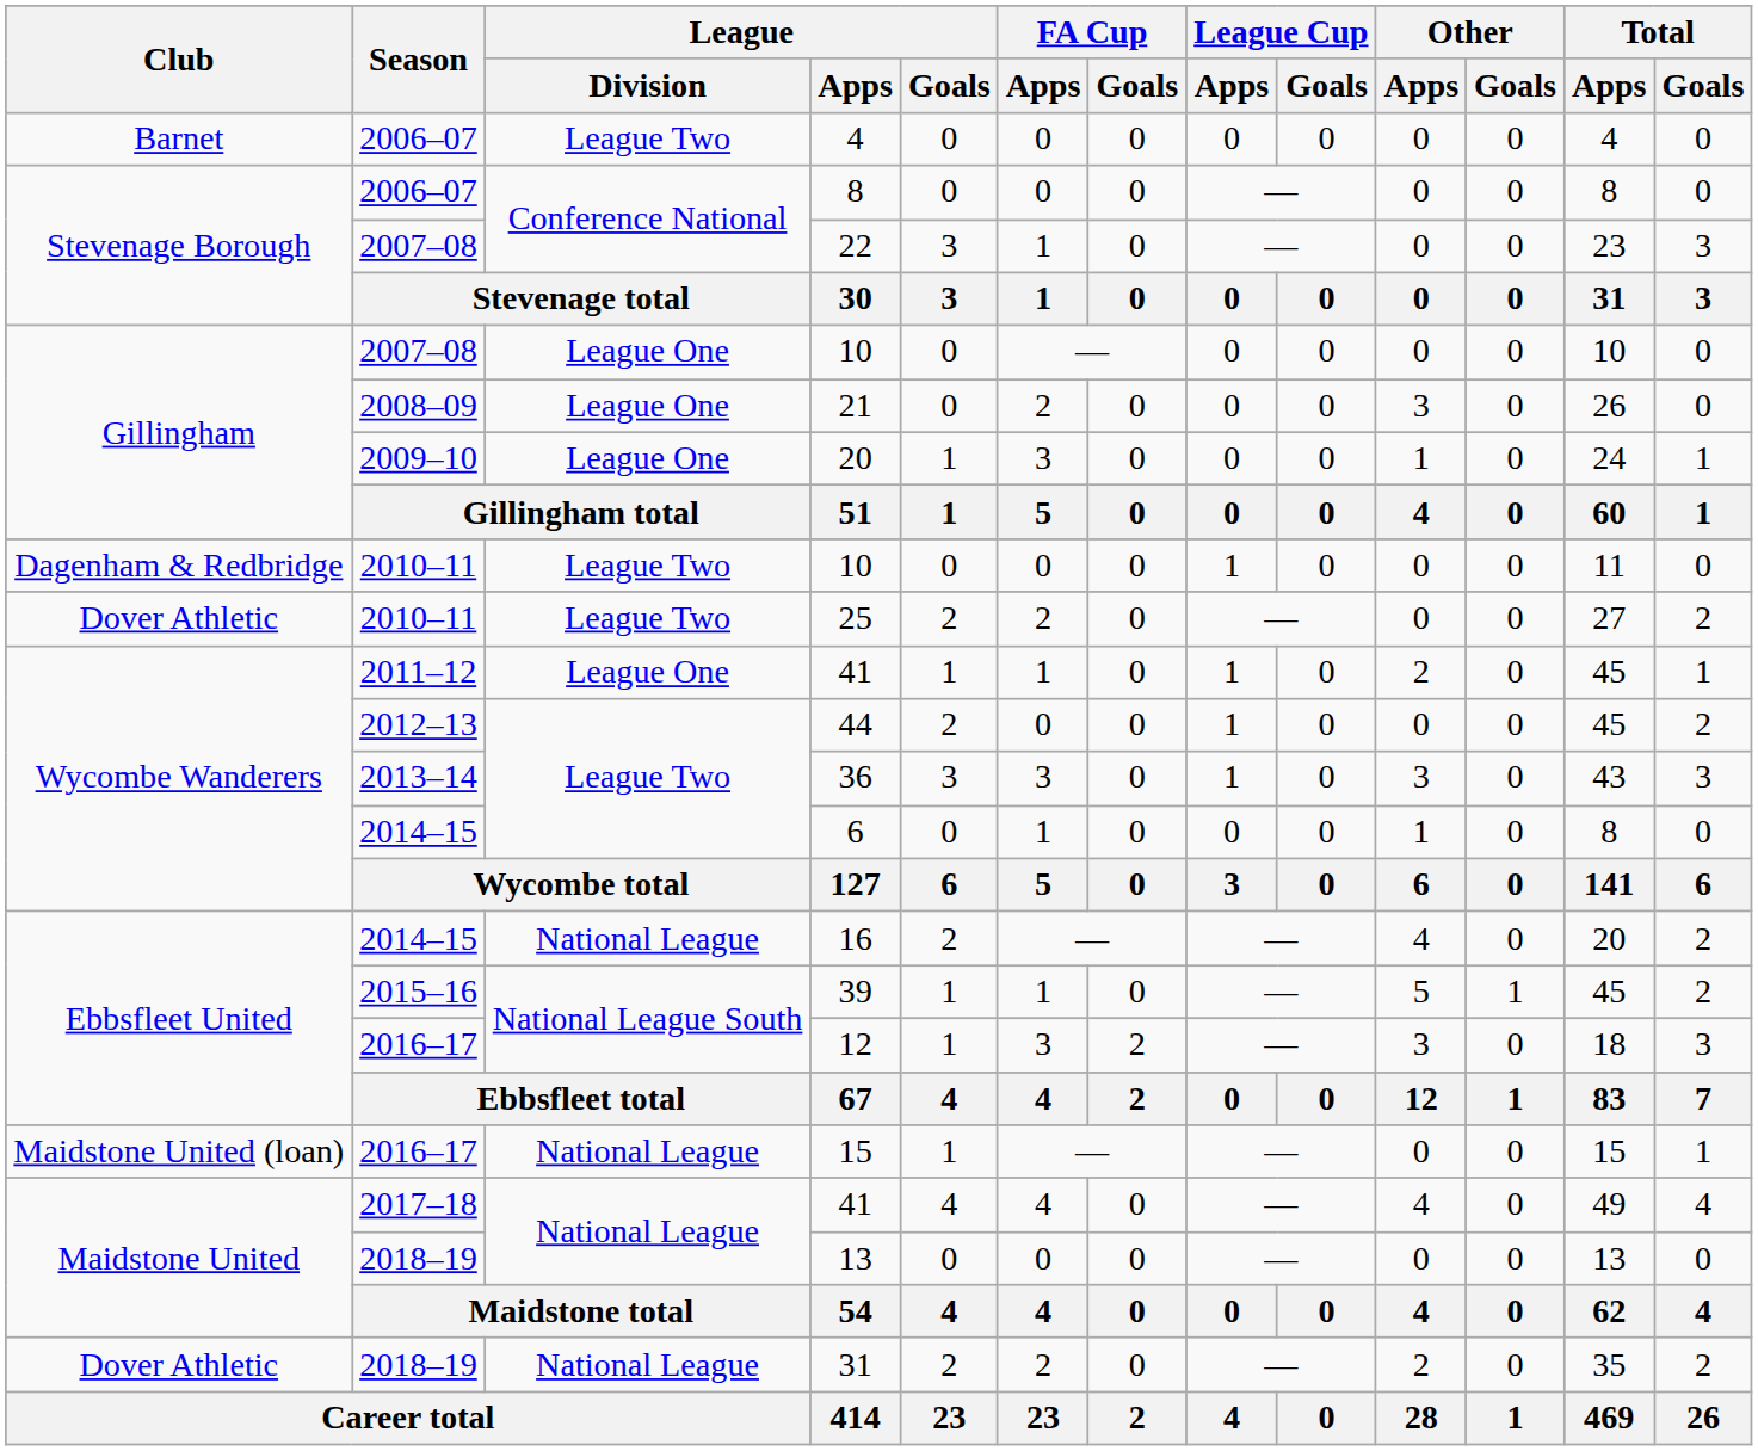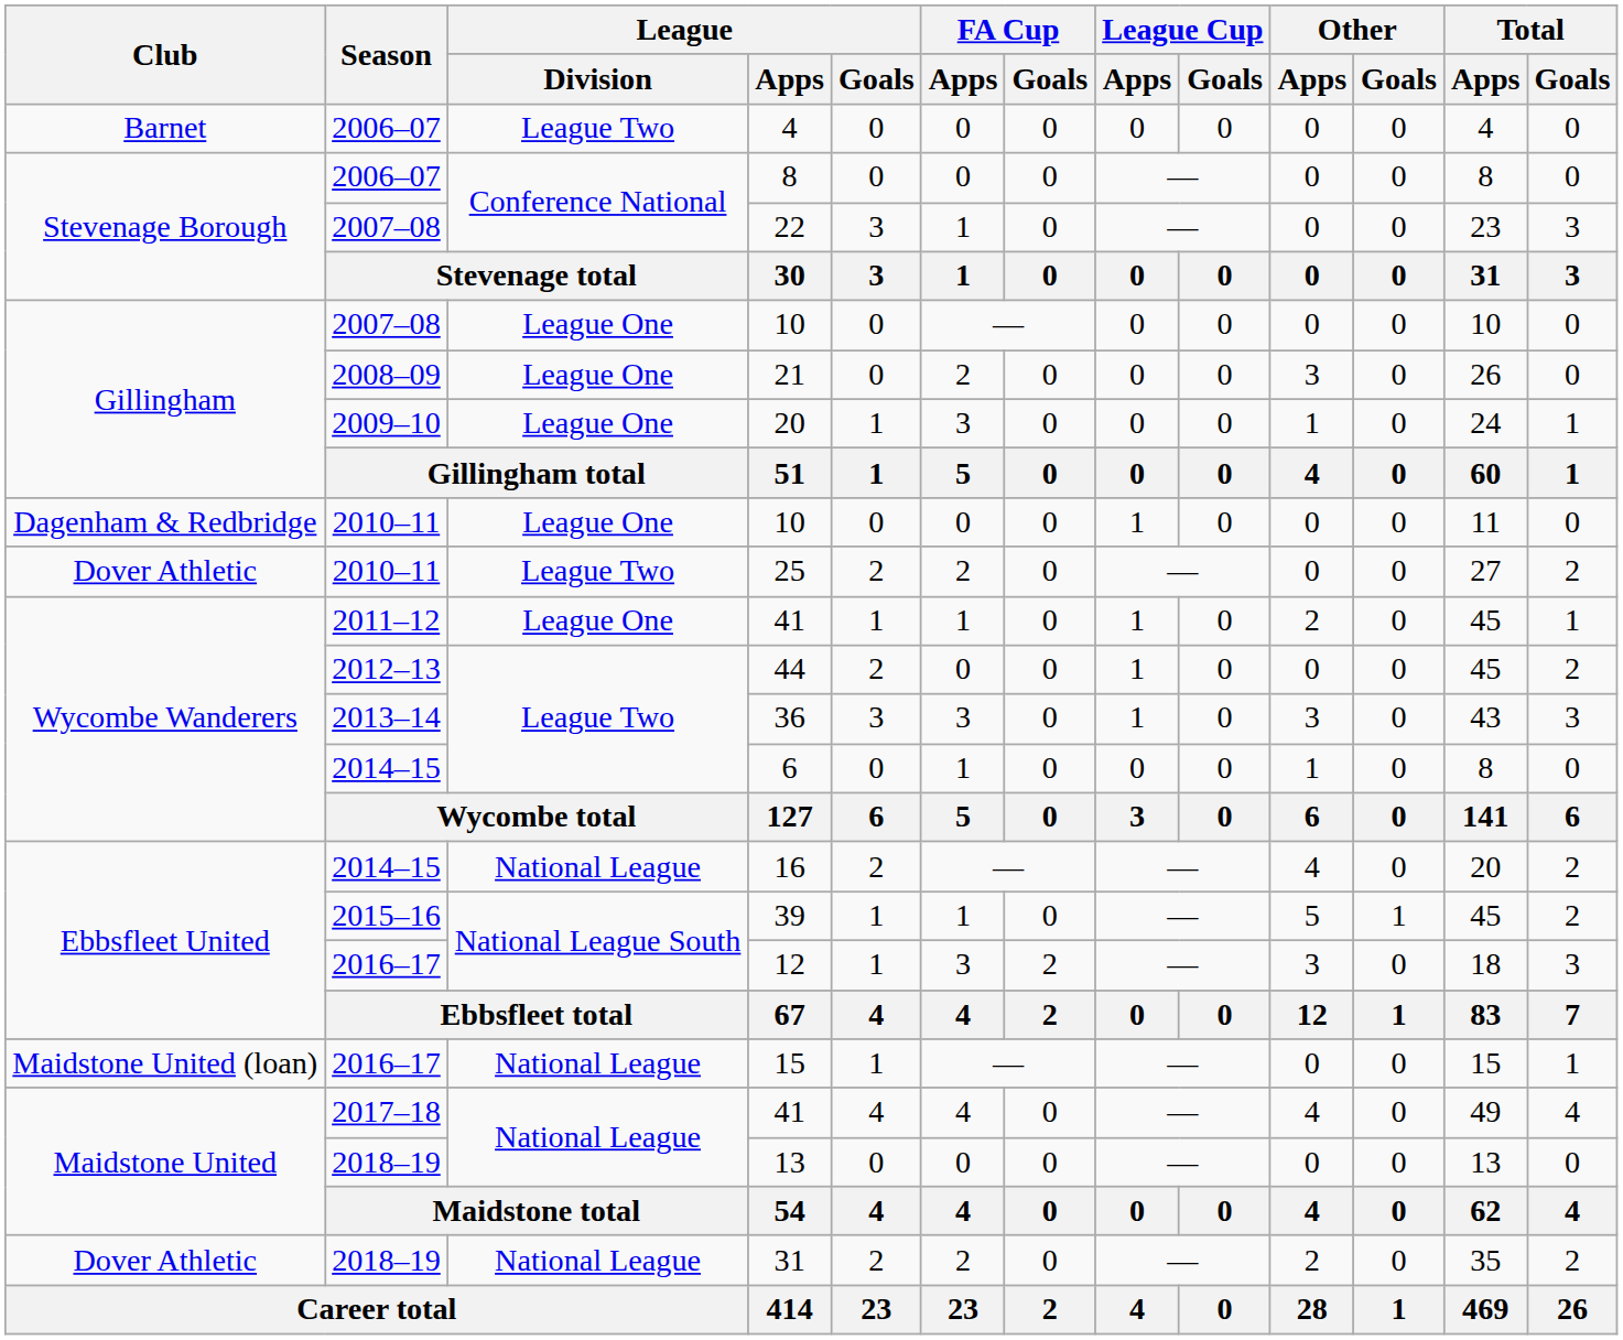 <table class="wikitable" style="text-align:center">
 <tr>
 <th rowspan="2">Club</th>
 <th rowspan="2">Season</th>
 <th colspan="3">League</th>
 <th colspan="2"><a href='#'>FA Cup</a></th>
 <th colspan="2"><a href='#'>League Cup</a></th>
 <th colspan="2">Other</th>
 <th colspan="2">Total</th>
 </tr>
 <tr>
 <th>Division</th>
 <th>Apps</th>
 <th>Goals</th>
 <th>Apps</th>
 <th>Goals</th>
 <th>Apps</th>
 <th>Goals</th>
 <th>Apps</th>
 <th>Goals</th>
 <th>Apps</th>
 <th>Goals</th>
 </tr>
 <tr>
 <td><a href='#'>Barnet</a></td>
 <td><a href='#'>2006–07</a></td>
 <td><a href='#'>League Two</a></td>
 <td>4</td>
 <td>0</td>
 <td>0</td>
 <td>0</td>
 <td>0</td>
 <td>0</td>
 <td>0</td>
 <td>0</td>
 <td>4</td>
 <td>0</td>
 </tr>
 <tr>
 <td rowspan="3"><a href='#'>Stevenage Borough</a></td>
 <td><a href='#'>2006–07</a></td>
 <td rowspan="2"><a href='#'>Conference National</a></td>
 <td>8</td>
 <td>0</td>
 <td>0</td>
 <td>0</td>
 <td colspan="2">—</td>
 <td>0</td>
 <td>0</td>
 <td>8</td>
 <td>0</td>
 </tr>
 <tr>
 <td><a href='#'>2007–08</a></td>
 <td>22</td>
 <td>3</td>
 <td>1</td>
 <td>0</td>
 <td colspan="2">—</td>
 <td>0</td>
 <td>0</td>
 <td>23</td>
 <td>3</td>
 </tr>
 <tr>
 <th colspan="2">Stevenage total</th>
 <th>30</th>
 <th>3</th>
 <th>1</th>
 <th>0</th>
 <th>0</th>
 <th>0</th>
 <th>0</th>
 <th>0</th>
 <th>31</th>
 <th>3</th>
 </tr>
 <tr>
 <td rowspan="4"><a href='#'>Gillingham</a></td>
 <td><a href='#'>2007–08</a></td>
 <td><a href='#'>League One</a></td>
 <td>10</td>
 <td>0</td>
 <td colspan="2">—</td>
 <td>0</td>
 <td>0</td>
 <td>0</td>
 <td>0</td>
 <td>10</td>
 <td>0</td>
 </tr>
 <tr>
 <td><a href='#'>2008–09</a></td>
 <td><a href='#'>League One</a></td>
 <td>21</td>
 <td>0</td>
 <td>2</td>
 <td>0</td>
 <td>0</td>
 <td>0</td>
 <td>3</td>
 <td>0</td>
 <td>26</td>
 <td>0</td>
 </tr>
 <tr>
 <td><a href='#'>2009–10</a></td>
 <td><a href='#'>League One</a></td>
 <td>20</td>
 <td>1</td>
 <td>3</td>
 <td>0</td>
 <td>0</td>
 <td>0</td>
 <td>1</td>
 <td>0</td>
 <td>24</td>
 <td>1</td>
 </tr>
 <tr>
 <th colspan="2">Gillingham total</th>
 <th>51</th>
 <th>1</th>
 <th>5</th>
 <th>0</th>
 <th>0</th>
 <th>0</th>
 <th>4</th>
 <th>0</th>
 <th>60</th>
 <th>1</th>
 </tr>
 <tr>
 <td><a href='#'>Dagenham & Redbridge</a></td>
 <td><a href='#'>2010–11</a></td>
-<td><a href='#'>League Two</a></td>
+<td><a href='#'>League One</a></td>
 <td>10</td>
 <td>0</td>
 <td>0</td>
 <td>0</td>
 <td>1</td>
 <td>0</td>
 <td>0</td>
 <td>0</td>
 <td>11</td>
 <td>0</td>
 </tr>
 <tr>
 <td><a href='#'>Dover Athletic</a></td>
 <td><a href='#'>2010–11</a></td>
 <td><a href='#'>League Two</a></td>
 <td>25</td>
 <td>2</td>
 <td>2</td>
 <td>0</td>
 <td colspan="2">—</td>
 <td>0</td>
 <td>0</td>
 <td>27</td>
 <td>2</td>
 </tr>
 <tr>
 <td rowspan="5"><a href='#'>Wycombe Wanderers</a></td>
 <td><a href='#'>2011–12</a></td>
 <td><a href='#'>League One</a></td>
 <td>41</td>
 <td>1</td>
 <td>1</td>
 <td>0</td>
 <td>1</td>
 <td>0</td>
 <td>2</td>
 <td>0</td>
 <td>45</td>
 <td>1</td>
 </tr>
 <tr>
 <td><a href='#'>2012–13</a></td>
 <td rowspan="3"><a href='#'>League Two</a></td>
 <td>44</td>
 <td>2</td>
 <td>0</td>
 <td>0</td>
 <td>1</td>
 <td>0</td>
 <td>0</td>
 <td>0</td>
 <td>45</td>
 <td>2</td>
 </tr>
 <tr>
 <td><a href='#'>2013–14</a></td>
 <td>36</td>
 <td>3</td>
 <td>3</td>
 <td>0</td>
 <td>1</td>
 <td>0</td>
 <td>3</td>
 <td>0</td>
 <td>43</td>
 <td>3</td>
 </tr>
 <tr>
 <td><a href='#'>2014–15</a></td>
 <td>6</td>
 <td>0</td>
 <td>1</td>
 <td>0</td>
 <td>0</td>
 <td>0</td>
 <td>1</td>
 <td>0</td>
 <td>8</td>
 <td>0</td>
 </tr>
 <tr>
 <th colspan="2">Wycombe total</th>
 <th>127</th>
 <th>6</th>
 <th>5</th>
 <th>0</th>
 <th>3</th>
 <th>0</th>
 <th>6</th>
 <th>0</th>
 <th>141</th>
 <th>6</th>
 </tr>
 <tr>
 <td rowspan="4"><a href='#'>Ebbsfleet United</a></td>
 <td><a href='#'>2014–15</a></td>
 <td><a href='#'>National League</a></td>
 <td>16</td>
 <td>2</td>
 <td colspan="2">—</td>
 <td colspan="2">—</td>
 <td>4</td>
 <td>0</td>
 <td>20</td>
 <td>2</td>
 </tr>
 <tr>
 <td><a href='#'>2015–16</a></td>
 <td rowspan="2"><a href='#'>National League South</a></td>
 <td>39</td>
 <td>1</td>
 <td>1</td>
 <td>0</td>
 <td colspan="2">—</td>
 <td>5</td>
 <td>1</td>
 <td>45</td>
 <td>2</td>
 </tr>
 <tr>
 <td><a href='#'>2016–17</a></td>
 <td>12</td>
 <td>1</td>
 <td>3</td>
 <td>2</td>
 <td colspan="2">—</td>
 <td>3</td>
 <td>0</td>
 <td>18</td>
 <td>3</td>
 </tr>
 <tr>
 <th colspan="2">Ebbsfleet total</th>
 <th>67</th>
 <th>4</th>
 <th>4</th>
 <th>2</th>
 <th>0</th>
 <th>0</th>
 <th>12</th>
 <th>1</th>
 <th>83</th>
 <th>7</th>
 </tr>
 <tr>
 <td><a href='#'>Maidstone United</a> (loan)</td>
 <td><a href='#'>2016–17</a></td>
 <td><a href='#'>National League</a></td>
 <td>15</td>
 <td>1</td>
 <td colspan="2">—</td>
 <td colspan="2">—</td>
 <td>0</td>
 <td>0</td>
 <td>15</td>
 <td>1</td>
 </tr>
 <tr>
 <td rowspan="3"><a href='#'>Maidstone United</a></td>
 <td><a href='#'>2017–18</a></td>
 <td rowspan="2"><a href='#'>National League</a></td>
 <td>41</td>
 <td>4</td>
 <td>4</td>
 <td>0</td>
 <td colspan="2">—</td>
 <td>4</td>
 <td>0</td>
 <td>49</td>
 <td>4</td>
 </tr>
 <tr>
 <td><a href='#'>2018–19</a></td>
 <td>13</td>
 <td>0</td>
 <td>0</td>
 <td>0</td>
 <td colspan="2">—</td>
 <td>0</td>
 <td>0</td>
 <td>13</td>
 <td>0</td>
 </tr>
 <tr>
 <th colspan="2">Maidstone total</th>
 <th>54</th>
 <th>4</th>
 <th>4</th>
 <th>0</th>
 <th>0</th>
 <th>0</th>
 <th>4</th>
 <th>0</th>
 <th>62</th>
 <th>4</th>
 </tr>
 <tr>
 <td><a href='#'>Dover Athletic</a></td>
 <td><a href='#'>2018–19</a></td>
 <td><a href='#'>National League</a></td>
 <td>31</td>
 <td>2</td>
 <td>2</td>
 <td>0</td>
 <td colspan="2">—</td>
 <td>2</td>
 <td>0</td>
 <td>35</td>
 <td>2</td>
 </tr>
 <tr>
 <th colspan="3">Career total</th>
 <th>414</th>
 <th>23</th>
 <th>23</th>
 <th>2</th>
 <th>4</th>
 <th>0</th>
 <th>28</th>
 <th>1</th>
 <th>469</th>
 <th>26</th>
 </tr>
 </table>
